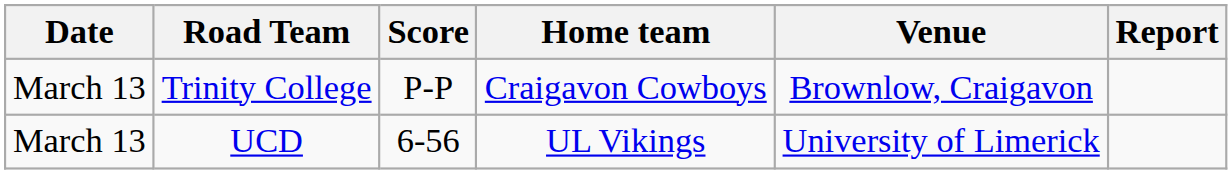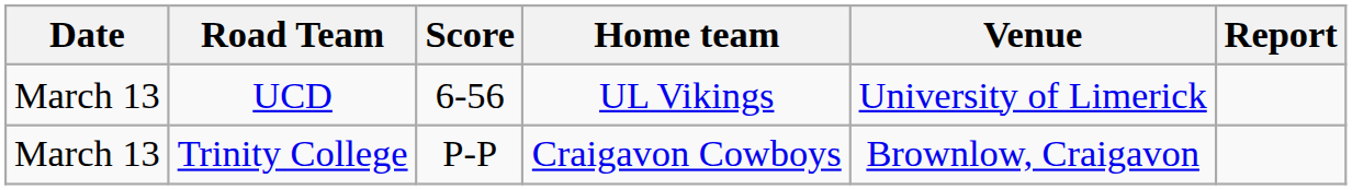 <table class="wikitable" "align=center">
 <tr>
 <th>Date</th>
 <th>Road Team</th>
 <th>Score</th>
 <th>Home team</th>
 <th>Venue</th>
 <th>Report</th>
 </tr>
 <tr>
 <td style="text-align:center;">March 13</td>
+<td style="text-align:center;"><a href='#'>UCD</a></td>
+<td style="text-align:center;">6-56</td>
+<td style="text-align:center;"><a href='#'>UL Vikings</a></td>
+<td style="text-align:center;"><a href='#'>University of Limerick</a></td>
+<td style="text-align:center;"></td>
+</tr>
+<tr>
+<td style="text-align:center;">March 13</td>
 <td style="text-align:center;"><a href='#'>Trinity College</a></td>
 <td style="text-align:center;">P-P</td>
 <td style="text-align:center;"><a href='#'>Craigavon Cowboys</a></td>
 <td style="text-align:center;"><a href='#'>Brownlow, Craigavon</a></td>
 <td style="text-align:center;"></td>
 </tr>
-<tr>
-<td style="text-align:center;">March 13</td>
-<td style="text-align:center;"><a href='#'>UCD</a></td>
-<td style="text-align:center;">6-56</td>
-<td style="text-align:center;"><a href='#'>UL Vikings</a></td>
-<td style="text-align:center;"><a href='#'>University of Limerick</a></td>
-<td style="text-align:center;"></td>
-</tr>
 </table>
